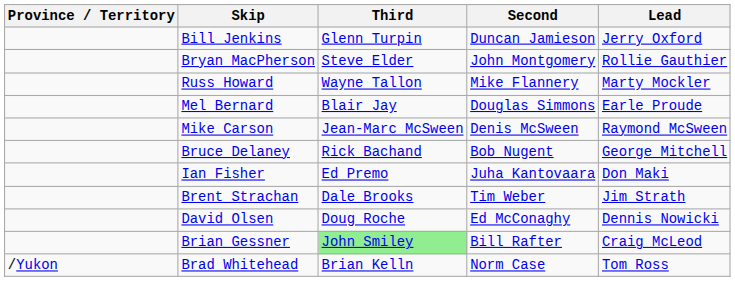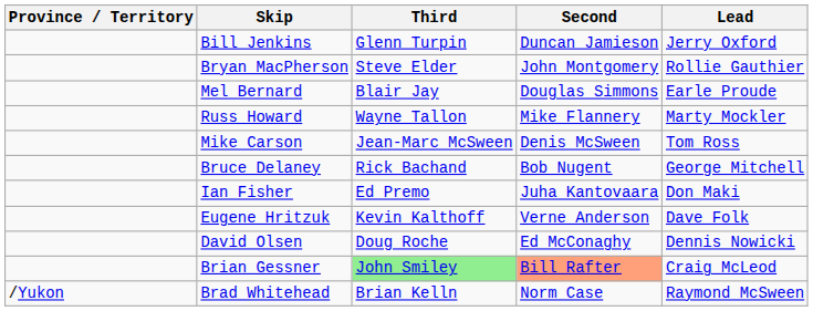 <table class="wikitable">
 <tr>
 <th>Province / Territory</th>
 <th>Skip</th>
 <th>Third</th>
 <th>Second</th>
 <th>Lead</th>
 </tr>
 <tr>
 <td></td>
 <td><a href='#'>Bill Jenkins</a></td>
 <td><a href='#'>Glenn Turpin</a></td>
 <td><a href='#'>Duncan Jamieson</a></td>
 <td><a href='#'>Jerry Oxford</a></td>
 </tr>
 <tr>
 <td></td>
 <td><a href='#'>Bryan MacPherson</a></td>
 <td><a href='#'>Steve Elder</a></td>
 <td><a href='#'>John Montgomery</a></td>
 <td><a href='#'>Rollie Gauthier</a></td>
 </tr>
 <tr>
 <td></td>
+<td><a href='#'>Mel Bernard</a></td>
+<td><a href='#'>Blair Jay</a></td>
+<td><a href='#'>Douglas Simmons</a></td>
+<td><a href='#'>Earle Proude</a></td>
+</tr>
+<tr>
+<td></td>
 <td><a href='#'>Russ Howard</a></td>
 <td><a href='#'>Wayne Tallon</a></td>
 <td><a href='#'>Mike Flannery</a></td>
 <td><a href='#'>Marty Mockler</a></td>
 </tr>
 <tr>
 <td></td>
-<td><a href='#'>Mel Bernard</a></td>
-<td><a href='#'>Blair Jay</a></td>
-<td><a href='#'>Douglas Simmons</a></td>
-<td><a href='#'>Earle Proude</a></td>
-</tr>
-<tr>
-<td></td>
 <td><a href='#'>Mike Carson</a></td>
 <td><a href='#'>Jean-Marc McSween</a></td>
 <td><a href='#'>Denis McSween</a></td>
-<td><a href='#'>Raymond McSween</a></td>
+<td><a href='#'>Tom Ross</a></td>
 </tr>
 <tr>
 <td></td>
 <td><a href='#'>Bruce Delaney</a></td>
 <td><a href='#'>Rick Bachand</a></td>
 <td><a href='#'>Bob Nugent</a></td>
 <td><a href='#'>George Mitchell</a></td>
 </tr>
 <tr>
 <td></td>
 <td><a href='#'>Ian Fisher</a></td>
 <td><a href='#'>Ed Premo</a></td>
 <td><a href='#'>Juha Kantovaara</a></td>
 <td><a href='#'>Don Maki</a></td>
 </tr>
 <tr>
 <td></td>
-<td><a href='#'>Brent Strachan</a></td>
-<td><a href='#'>Dale Brooks</a></td>
-<td><a href='#'>Tim Weber</a></td>
-<td><a href='#'>Jim Strath</a></td>
+<td><a href='#'>Eugene Hritzuk</a></td>
+<td><a href='#'>Kevin Kalthoff</a></td>
+<td><a href='#'>Verne Anderson</a></td>
+<td><a href='#'>Dave Folk</a></td>
 </tr>
 <tr>
 <td></td>
 <td><a href='#'>David Olsen</a></td>
 <td><a href='#'>Doug Roche</a></td>
 <td><a href='#'>Ed McConaghy</a></td>
 <td><a href='#'>Dennis Nowicki</a></td>
 </tr>
 <tr>
 <td></td>
 <td><a href='#'>Brian Gessner</a></td>
 <td style="background: lightgreen;"><a href='#'>John Smiley</a></td>
-<td><a href='#'>Bill Rafter</a></td>
+<td style="background: lightsalmon;"><a href='#'>Bill Rafter</a></td>
 <td><a href='#'>Craig McLeod</a></td>
 </tr>
 <tr>
 <td>/<a href='#'>Yukon</a></td>
 <td><a href='#'>Brad Whitehead</a></td>
 <td><a href='#'>Brian Kelln</a></td>
 <td><a href='#'>Norm Case</a></td>
-<td><a href='#'>Tom Ross</a></td>
+<td><a href='#'>Raymond McSween</a></td>
 </tr>
 </table>
